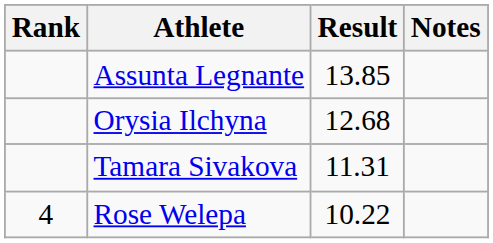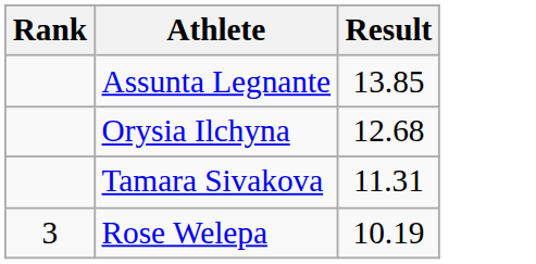 <table class="wikitable sortable" style="text-align:center">
 <tr>
 <th>Rank</th>
 <th>Athlete</th>
 <th>Result</th>
-<th>Notes</th>
 </tr>
 <tr>
 <td></td>
 <td style="text-align:left"><a href='#'>Assunta Legnante</a><br></td>
 <td>13.85</td>
-<td></td>
 </tr>
 <tr>
 <td></td>
 <td style="text-align:left"><a href='#'>Orysia Ilchyna</a><br></td>
 <td>12.68</td>
-<td></td>
 </tr>
 <tr>
 <td></td>
 <td style="text-align:left"><a href='#'>Tamara Sivakova</a><br></td>
 <td>11.31</td>
-<td></td>
 </tr>
 <tr>
-<td>4</td>
+<td>3</td>
 <td style="text-align:left"><a href='#'>Rose Welepa</a><br></td>
-<td>10.22</td>
-<td></td>
+<td>10.19</td>
 </tr>
 </table>
